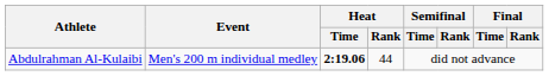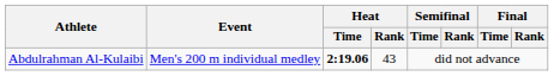 <table class=wikitable style="font-size:90%">
 <tr>
 <th rowspan="2">Athlete</th>
 <th rowspan="2">Event</th>
 <th colspan="2">Heat</th>
 <th colspan="2">Semifinal</th>
 <th colspan="2">Final</th>
 </tr>
 <tr style="font-size:95%">
 <th>Time</th>
 <th>Rank</th>
 <th>Time</th>
 <th>Rank</th>
 <th>Time</th>
 <th>Rank</th>
 </tr>
 <tr align=center>
 <td align=left><a href='#'>Abdulrahman Al-Kulaibi</a></td>
 <td align=left><a href='#'>Men's 200 m individual medley</a></td>
 <td><strong>2:19.06</strong></td>
-<td>44</td>
+<td>43</td>
 <td colspan=4>did not advance</td>
 </tr>
 </table>
